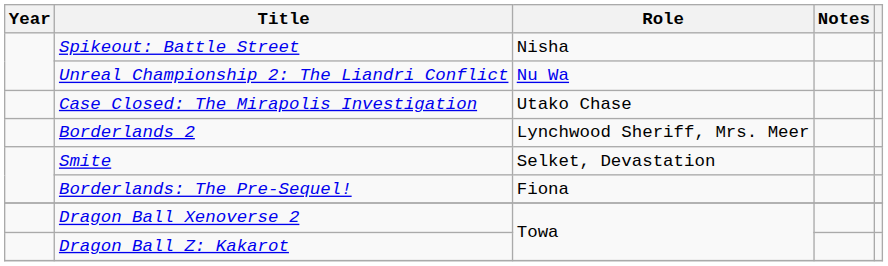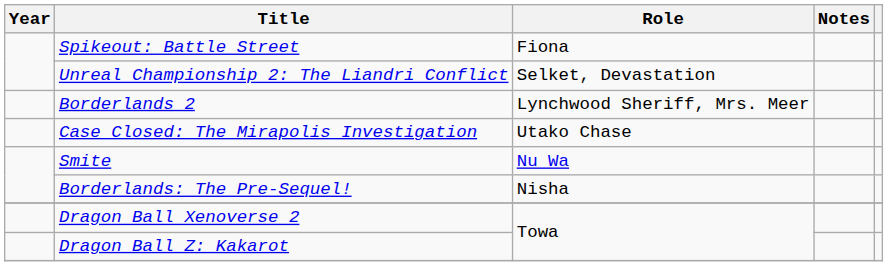 <table class="wikitable sortable plainrowheaders">
 <tr>
 <th>Year</th>
 <th>Title</th>
 <th>Role</th>
 <th class="unsortable">Notes</th>
 <th class="unsortable"></th>
 </tr>
 <tr>
 <td rowspan="2"></td>
 <td><em><a href='#'>Spikeout: Battle Street</a></em></td>
-<td>Nisha</td>
+<td>Fiona</td>
 <td></td>
 <td></td>
 </tr>
 <tr>
 <td><em><a href='#'>Unreal Championship 2: The Liandri Conflict</a></em></td>
-<td><a href='#'>Nu Wa</a></td>
+<td>Selket, Devastation</td>
+<td></td>
+<td></td>
+</tr>
+<tr>
+<td></td>
+<td><em><a href='#'>Borderlands 2</a></em></td>
+<td>Lynchwood Sheriff, Mrs. Meer</td>
 <td></td>
 <td></td>
 </tr>
 <tr>
 <td></td>
 <td><em><a href='#'>Case Closed: The Mirapolis Investigation</a></em></td>
 <td>Utako Chase</td>
 <td></td>
 <td></td>
 </tr>
 <tr>
-<td></td>
-<td><em><a href='#'>Borderlands 2</a></em></td>
-<td>Lynchwood Sheriff, Mrs. Meer</td>
-<td></td>
-<td></td>
-</tr>
-<tr>
 <td rowspan="2"></td>
 <td><em><a href='#'>Smite</a></em></td>
-<td>Selket, Devastation</td>
+<td><a href='#'>Nu Wa</a></td>
 <td></td>
 <td></td>
 </tr>
 <tr>
 <td><em><a href='#'>Borderlands: The Pre-Sequel!</a></em></td>
-<td>Fiona</td>
+<td>Nisha</td>
 <td></td>
 <td></td>
 </tr>
 <tr>
 </tr>
 <tr>
 <td></td>
 <td><em><a href='#'>Dragon Ball Xenoverse 2</a></em></td>
 <td rowspan="2">Towa</td>
 <td></td>
 <td></td>
 </tr>
 <tr>
 <td></td>
 <td><em><a href='#'>Dragon Ball Z: Kakarot</a></em></td>
 <td></td>
 <td></td>
 </tr>
 <tr>
 </tr>
 </table>
